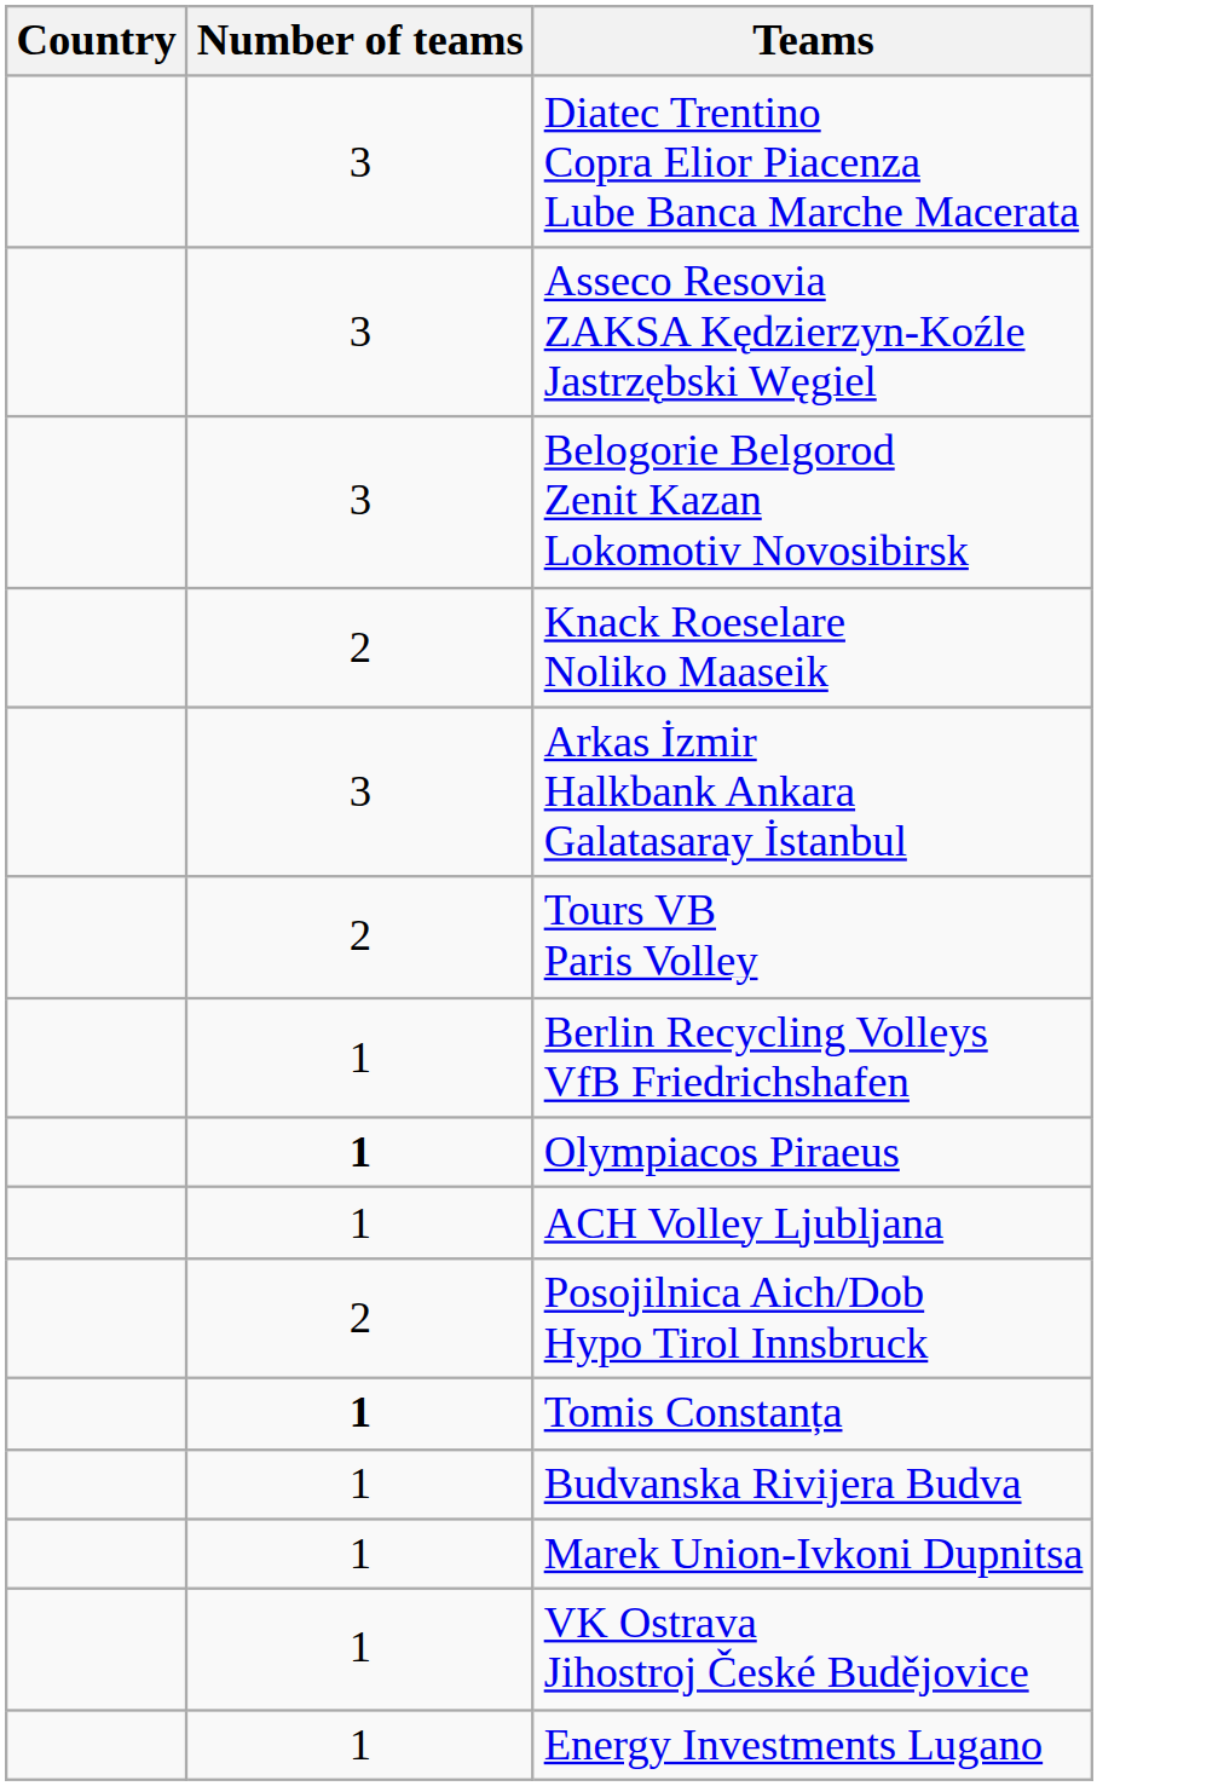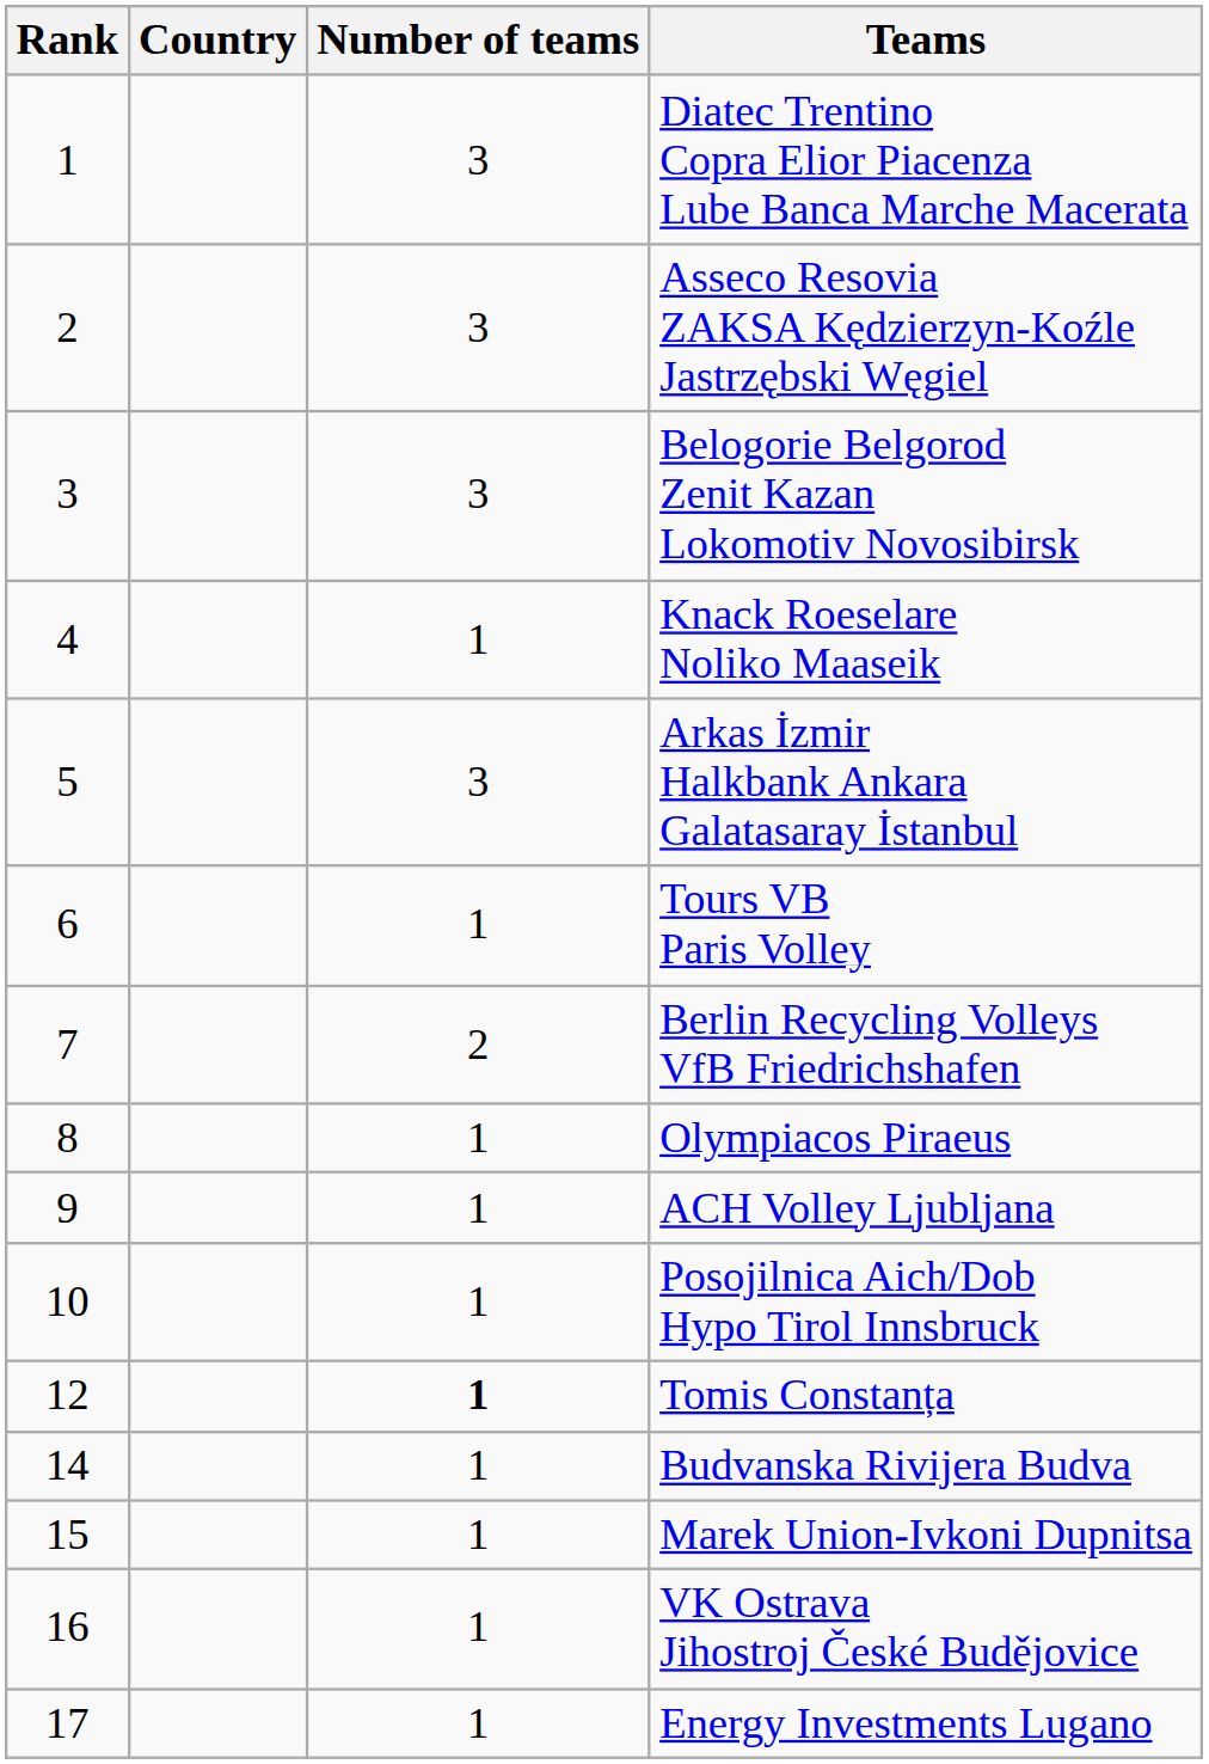 <table class="wikitable" style="text-align:left">
 <tr>
+<th>Rank</th>
 <th>Country</th>
 <th>Number of teams</th>
 <th>Teams</th>
 </tr>
 <tr>
+<td align="center">1</td>
 <td></td>
 <td align="center">3</td>
 <td><a href='#'>Diatec Trentino</a><br> <a href='#'>Copra Elior Piacenza</a><br> <a href='#'>Lube Banca Marche Macerata</a></td>
 </tr>
 <tr>
+<td align="center">2</td>
 <td></td>
 <td align="center">3</td>
 <td><a href='#'>Asseco Resovia</a><br> <a href='#'>ZAKSA Kędzierzyn-Koźle</a><br> <a href='#'>Jastrzębski Węgiel</a></td>
 </tr>
 <tr>
+<td align="center">3</td>
 <td></td>
 <td align="center">3</td>
 <td><a href='#'>Belogorie Belgorod</a><br> <a href='#'>Zenit Kazan</a><br> <a href='#'>Lokomotiv Novosibirsk</a></td>
 </tr>
 <tr>
+<td align="center">4</td>
 <td></td>
-<td align="center">2</td>
+<td align="center">1</td>
 <td><a href='#'>Knack Roeselare</a><br> <a href='#'>Noliko Maaseik</a></td>
 </tr>
 <tr>
+<td align="center">5</td>
 <td></td>
 <td align="center">3</td>
 <td><a href='#'>Arkas İzmir</a><br> <a href='#'>Halkbank Ankara</a><br> <a href='#'>Galatasaray İstanbul</a></td>
 </tr>
 <tr>
+<td align="center">6</td>
 <td></td>
-<td align="center">2</td>
+<td align="center">1</td>
 <td><a href='#'>Tours VB</a><br> <a href='#'>Paris Volley</a></td>
 </tr>
 <tr>
+<td align="center">7</td>
 <td></td>
-<td align="center">1</td>
+<td align="center">2</td>
 <td><a href='#'>Berlin Recycling Volleys</a><br> <a href='#'>VfB Friedrichshafen</a></td>
 </tr>
 <tr>
+<td align="center">8</td>
 <td></td>
-<td align="center"><strong>1</strong></td>
+<td align="center">1</td>
 <td><a href='#'>Olympiacos Piraeus</a></td>
 </tr>
 <tr>
+<td align="center">9</td>
 <td></td>
 <td align="center">1</td>
 <td><a href='#'>ACH Volley Ljubljana</a></td>
 </tr>
 <tr>
+<td align="center">10</td>
 <td></td>
-<td align="center">2</td>
+<td align="center">1</td>
 <td><a href='#'>Posojilnica Aich/Dob</a><br> <a href='#'>Hypo Tirol Innsbruck</a></td>
 </tr>
 <tr>
+<td align="center">12</td>
 <td></td>
 <td align="center"><strong>1</strong></td>
 <td><a href='#'>Tomis Constanța</a></td>
 </tr>
 <tr>
+<td align="center">14</td>
 <td></td>
 <td align="center">1</td>
 <td><a href='#'>Budvanska Rivijera Budva</a></td>
 </tr>
 <tr>
+<td align="center">15</td>
 <td></td>
 <td align="center">1</td>
 <td><a href='#'>Marek Union-Ivkoni Dupnitsa</a></td>
 </tr>
 <tr>
+<td align="center">16</td>
 <td></td>
 <td align="center">1</td>
 <td><a href='#'>VK Ostrava</a><br> <a href='#'>Jihostroj České Budějovice</a></td>
 </tr>
 <tr>
+<td align="center">17</td>
 <td></td>
 <td align="center">1</td>
 <td><a href='#'>Energy Investments Lugano</a></td>
 </tr>
 </table>
